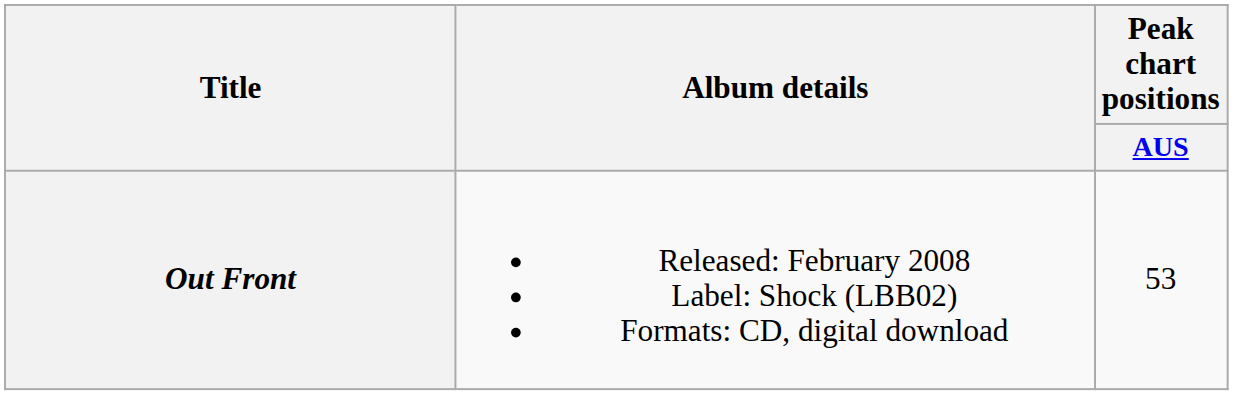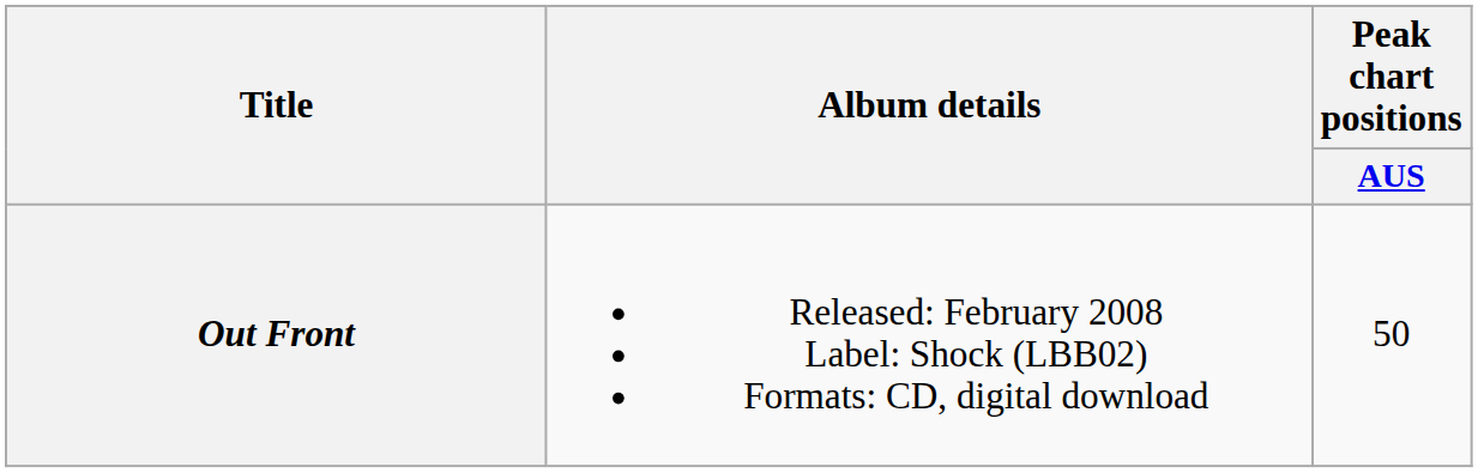 <table class="wikitable plainrowheaders" style="text-align:center;">
 <tr>
 <th scope="col" rowspan="2" style="width:14em;">Title</th>
 <th scope="col" rowspan="2" style="width:20em;">Album details</th>
 <th scope="col" colspan="1">Peak chart positions</th>
 </tr>
 <tr>
 <th scope="col" style="width:3em;font-size:90%;"><a href='#'>AUS</a><br></th>
 </tr>
 <tr>
 <th scope="row"><em>Out Front</em></th>
 <td><br><ul><li>Released: February 2008</li><li>Label: Shock (LBB02)</li><li>Formats: CD, digital download</li></ul></td>
-<td>53</td>
+<td>50</td>
 </tr>
 </table>
